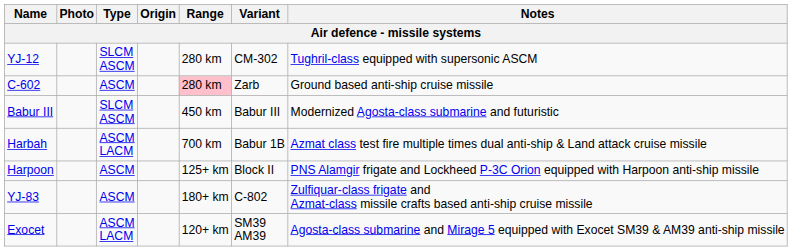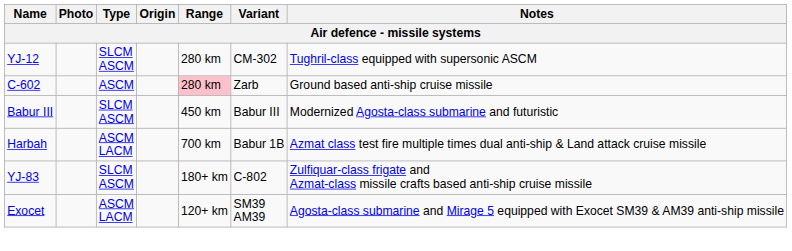 <table class="wikitable">
 <tr>
 <th>Name</th>
 <th>Photo</th>
 <th>Type</th>
 <th>Origin</th>
 <th>Range</th>
 <th>Variant</th>
 <th>Notes</th>
 </tr>
 <tr>
 <th colspan="7">Air defence - missile systems</th>
 </tr>
 <tr>
 <td><a href='#'>YJ-12</a></td>
 <td></td>
 <td><a href='#'>SLCM</a><br><a href='#'>ASCM</a></td>
 <td></td>
 <td>280 km</td>
 <td>CM-302</td>
 <td><a href='#'>Tughril-class</a> equipped with supersonic ASCM</td>
 </tr>
 <tr>
 <td><a href='#'>C-602</a></td>
 <td></td>
 <td><a href='#'>ASCM</a></td>
 <td></td>
 <td style="background: pink;">280 km</td>
 <td>Zarb</td>
 <td>Ground based anti-ship cruise missile</td>
 </tr>
 <tr>
 <td><a href='#'>Babur III</a></td>
 <td></td>
 <td><a href='#'>SLCM</a><br><a href='#'>ASCM</a></td>
 <td></td>
 <td>450 km</td>
 <td>Babur III</td>
 <td>Modernized <a href='#'>Agosta-class submarine</a> and futuristic</td>
 </tr>
 <tr>
 <td><a href='#'>Harbah</a></td>
 <td></td>
 <td><a href='#'>ASCM</a><br><a href='#'>LACM</a></td>
 <td></td>
 <td>700 km</td>
 <td>Babur 1B</td>
 <td><a href='#'>Azmat class</a> test fire multiple times dual anti-ship & Land attack cruise missile</td>
 </tr>
 <tr>
-<td><a href='#'>Harpoon</a></td>
-<td></td>
-<td><a href='#'>ASCM</a></td>
-<td></td>
-<td>125+ km</td>
-<td>Block II</td>
-<td><a href='#'>PNS Alamgir</a> frigate and Lockheed <a href='#'>P-3C Orion</a> equipped with Harpoon anti-ship missile</td>
-</tr>
-<tr>
 <td><a href='#'>YJ-83</a></td>
 <td></td>
-<td><a href='#'>ASCM</a></td>
+<td><a href='#'>SLCM</a><br><a href='#'>ASCM</a></td>
 <td></td>
 <td>180+ km</td>
 <td>C-802</td>
 <td><a href='#'>Zulfiquar-class frigate</a> and<br><a href='#'>Azmat-class</a> missile crafts based anti-ship cruise missile</td>
 </tr>
 <tr>
 <td><a href='#'>Exocet</a></td>
 <td></td>
 <td><a href='#'>ASCM</a><br><a href='#'>LACM</a></td>
 <td></td>
 <td>120+ km</td>
 <td>SM39<br>AM39</td>
 <td><a href='#'>Agosta-class submarine</a> and <a href='#'>Mirage 5</a> equipped with Exocet SM39 & AM39 anti-ship missile</td>
 </tr>
 </table>
